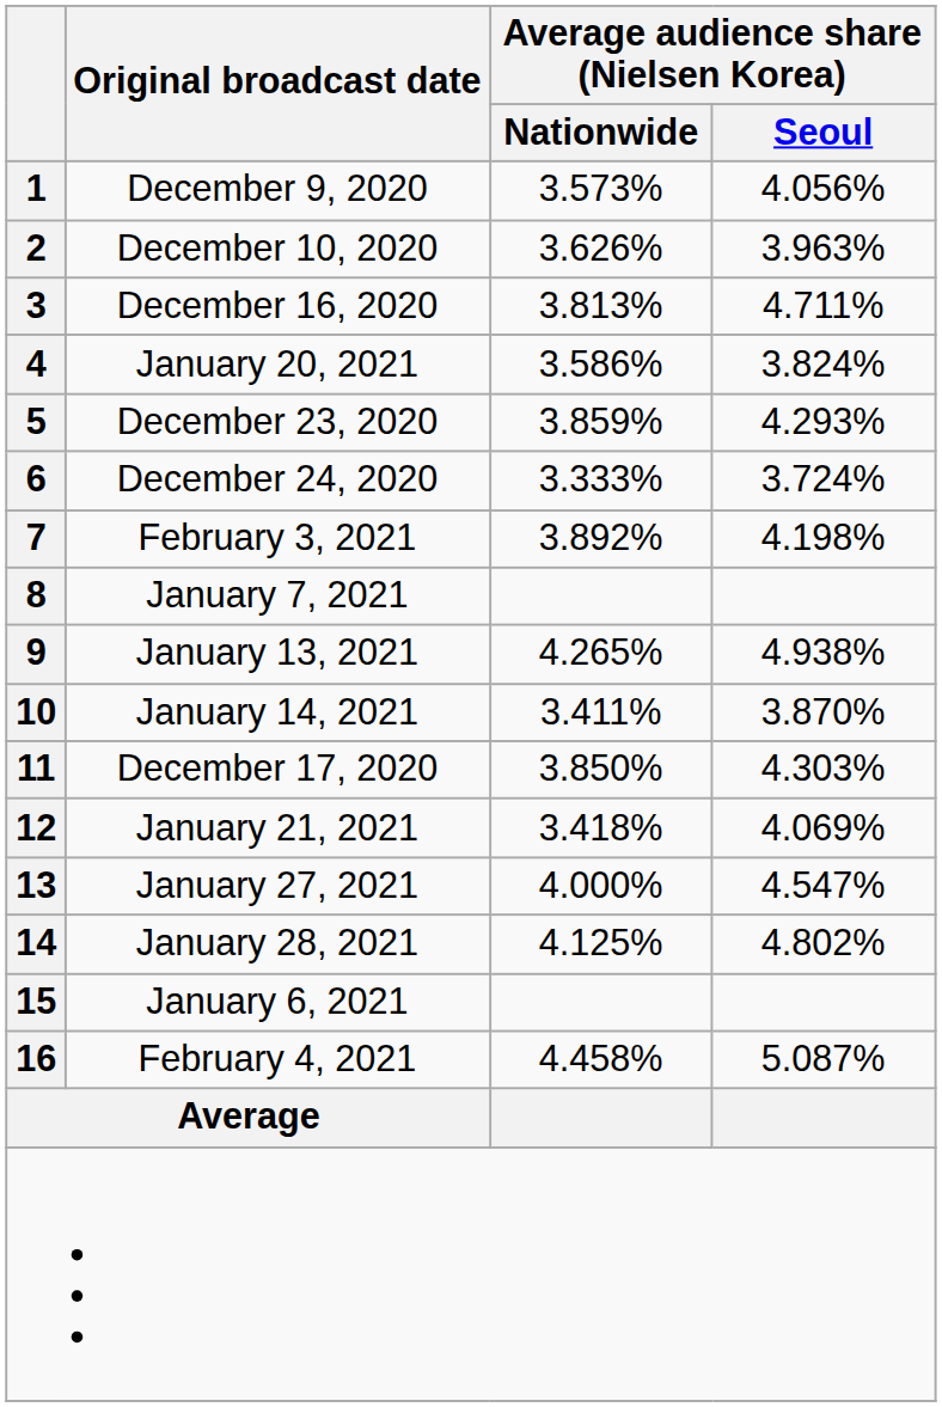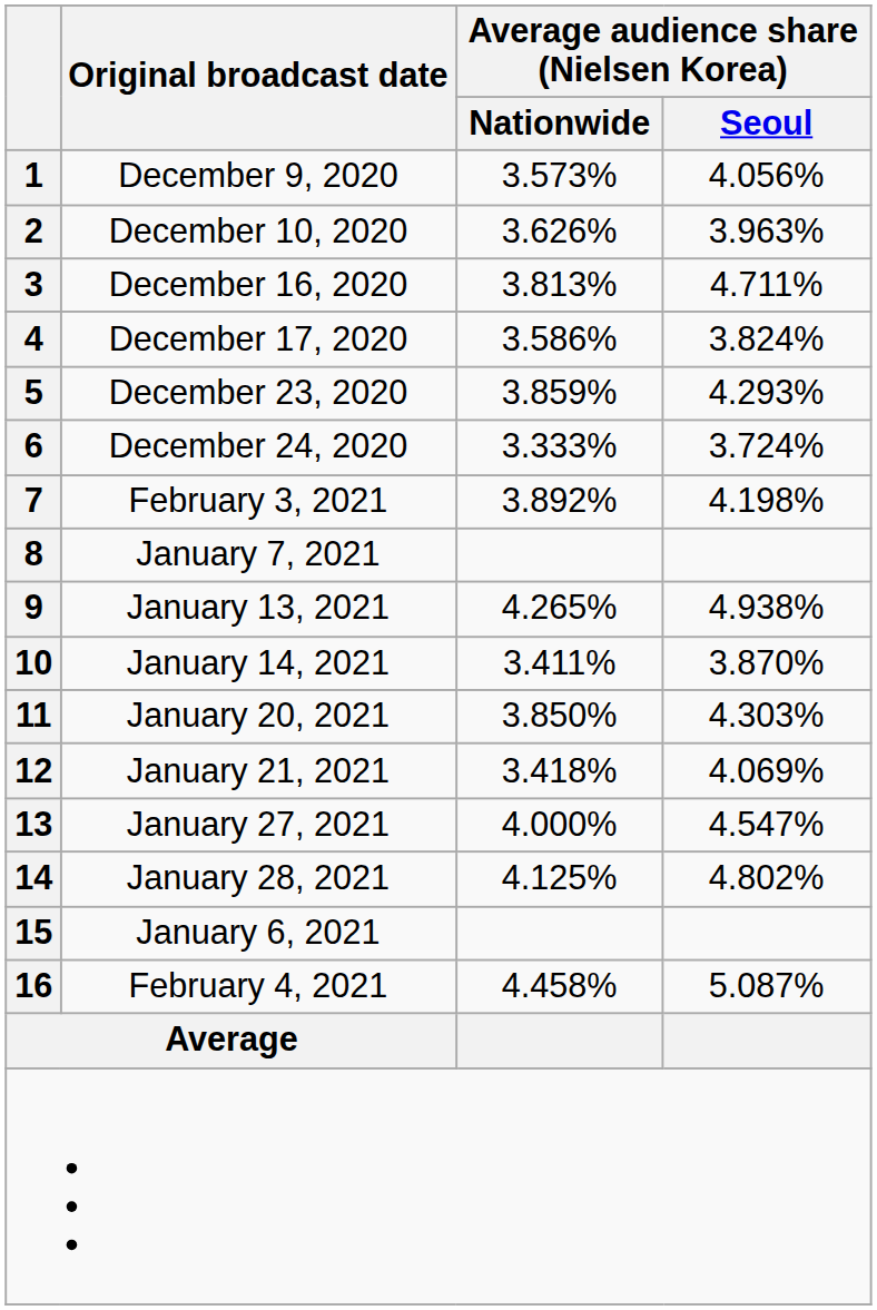 <table class="wikitable" style="text-align:center;max-width:450px; margin-left: auto; margin-right: auto; border: none;">
 <tr>
 </tr>
 <tr>
 <th rowspan="2"></th>
 <th rowspan="2">Original broadcast date</th>
 <th colspan="2">Average audience share<br>(Nielsen Korea)</th>
 </tr>
 <tr>
 <th width="90">Nationwide</th>
 <th width="90"><a href='#'>Seoul</a></th>
 </tr>
 <tr>
 <th>1</th>
 <td>December 9, 2020</td>
 <td>3.573% </td>
 <td>4.056% </td>
 </tr>
 <tr>
 <th>2</th>
 <td>December 10, 2020</td>
 <td>3.626% </td>
 <td>3.963% </td>
 </tr>
 <tr>
 <th>3</th>
 <td>December 16, 2020</td>
 <td>3.813% </td>
 <td>4.711% </td>
 </tr>
 <tr>
 <th>4</th>
-<td>January 20, 2021</td>
+<td>December 17, 2020</td>
 <td>3.586% </td>
 <td>3.824% </td>
 </tr>
 <tr>
 <th>5</th>
 <td>December 23, 2020</td>
 <td>3.859% </td>
 <td>4.293% </td>
 </tr>
 <tr>
 <th>6</th>
 <td>December 24, 2020</td>
 <td>3.333% </td>
 <td>3.724% </td>
 </tr>
 <tr>
 <th>7</th>
 <td>February 3, 2021</td>
 <td>3.892% </td>
 <td>4.198% </td>
 </tr>
 <tr>
 <th>8</th>
 <td>January 7, 2021</td>
 <td> </td>
 <td> </td>
 </tr>
 <tr>
 <th>9</th>
 <td>January 13, 2021</td>
 <td>4.265% </td>
 <td>4.938% </td>
 </tr>
 <tr>
 <th>10</th>
 <td>January 14, 2021</td>
 <td>3.411% </td>
 <td>3.870% </td>
 </tr>
 <tr>
 <th>11</th>
-<td>December 17, 2020</td>
+<td>January 20, 2021</td>
 <td>3.850% </td>
 <td>4.303% </td>
 </tr>
 <tr>
 <th>12</th>
 <td>January 21, 2021</td>
 <td>3.418% </td>
 <td>4.069% </td>
 </tr>
 <tr>
 <th>13</th>
 <td>January 27, 2021</td>
 <td>4.000% </td>
 <td>4.547% </td>
 </tr>
 <tr>
 <th>14</th>
 <td>January 28, 2021</td>
 <td>4.125% </td>
 <td>4.802% </td>
 </tr>
 <tr>
 <th>15</th>
 <td>January 6, 2021</td>
 <td> </td>
 <td> </td>
 </tr>
 <tr>
 <th>16</th>
 <td>February 4, 2021</td>
 <td>4.458% </td>
 <td>5.087% </td>
 </tr>
 <tr>
 <th colspan="2">Average</th>
 <th></th>
 <th></th>
 </tr>
 <tr>
 <td colspan="6"><br><ul><li></li><li></li><li></li></ul></td>
 </tr>
 </table>
